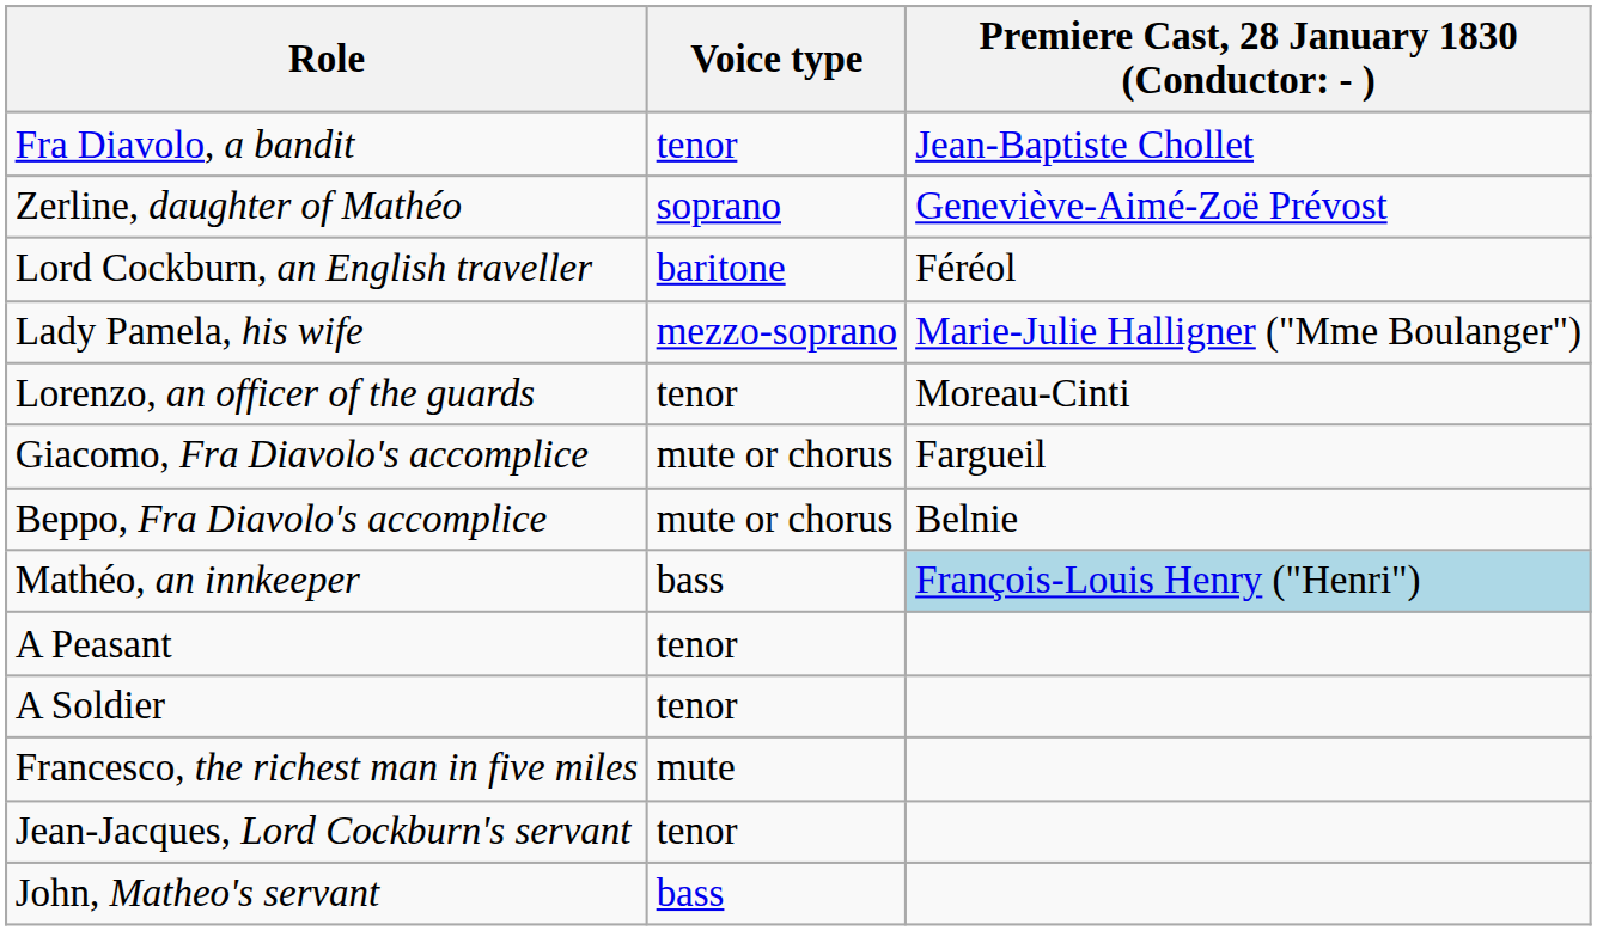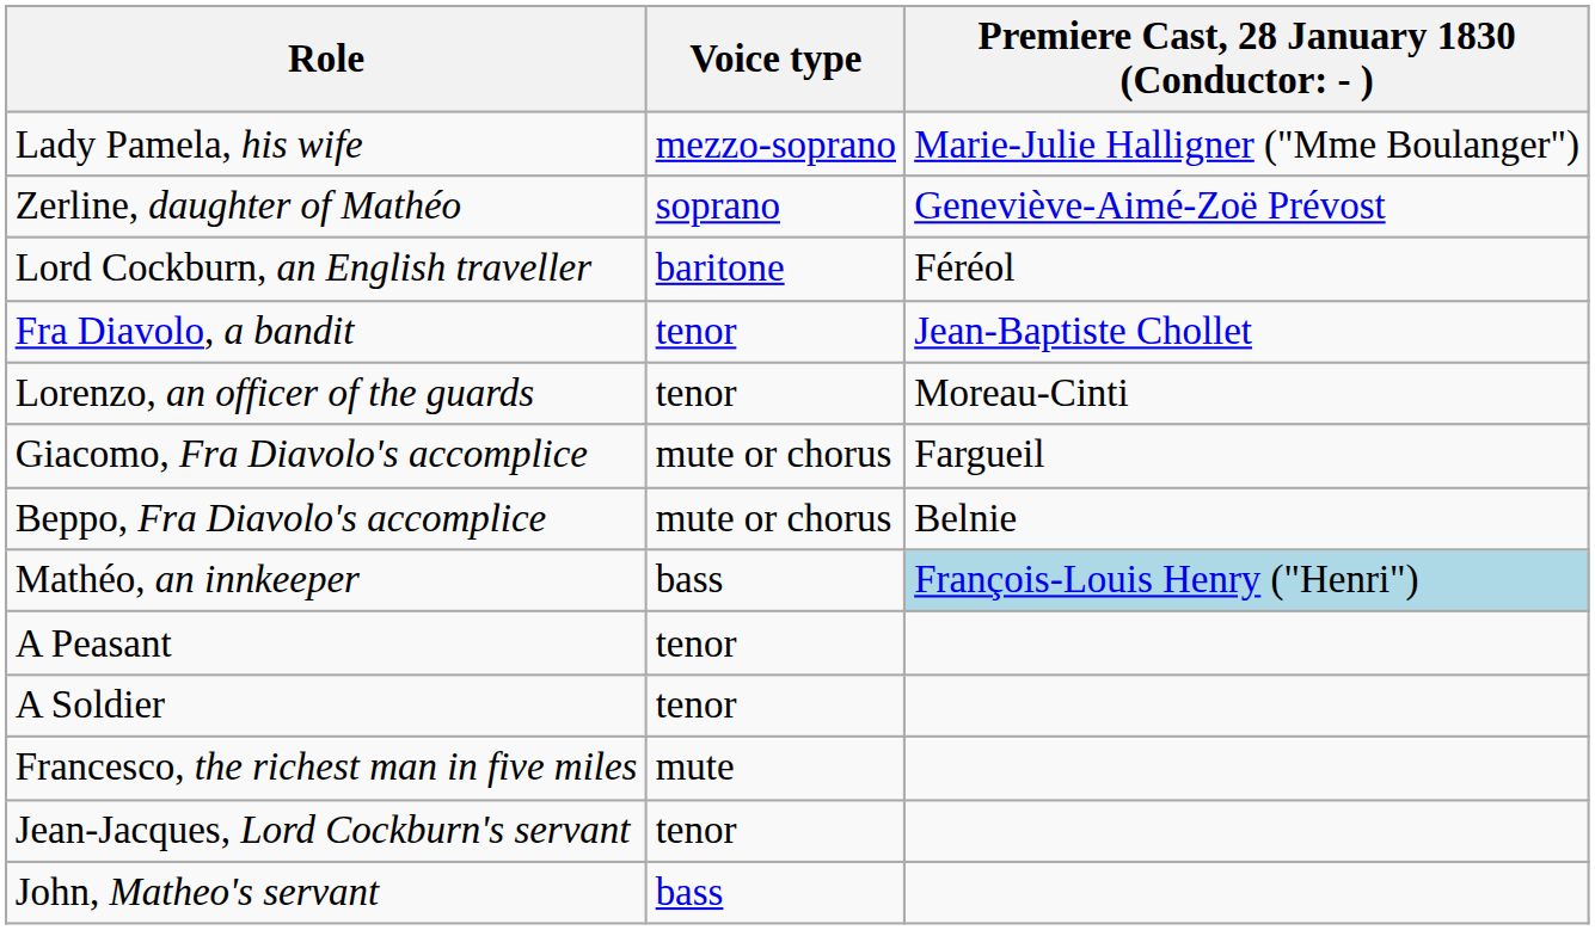 <table class="wikitable">
 <tr>
 <th>Role</th>
 <th>Voice type</th>
 <th>Premiere Cast, 28 January 1830<br>(Conductor: - )</th>
 </tr>
 <tr>
-<td><a href='#'>Fra Diavolo</a>, <em>a bandit </em></td>
-<td><a href='#'>tenor</a></td>
-<td><a href='#'>Jean-Baptiste Chollet</a></td>
+<td>Lady Pamela, <em>his wife</em></td>
+<td><a href='#'>mezzo-soprano</a></td>
+<td><a href='#'>Marie-Julie Halligner</a> ("Mme Boulanger")</td>
 </tr>
 <tr>
 <td>Zerline, <em>daughter of Mathéo</em></td>
 <td><a href='#'>soprano</a></td>
 <td><a href='#'>Geneviève-Aimé-Zoë Prévost</a></td>
 </tr>
 <tr>
 <td>Lord Cockburn, <em>an English traveller </em></td>
 <td><a href='#'>baritone</a></td>
 <td>Féréol</td>
 </tr>
 <tr>
-<td>Lady Pamela, <em>his wife</em></td>
-<td><a href='#'>mezzo-soprano</a></td>
-<td><a href='#'>Marie-Julie Halligner</a> ("Mme Boulanger")</td>
+<td><a href='#'>Fra Diavolo</a>, <em>a bandit </em></td>
+<td><a href='#'>tenor</a></td>
+<td><a href='#'>Jean-Baptiste Chollet</a></td>
 </tr>
 <tr>
 <td>Lorenzo, <em>an officer of the guards</em></td>
 <td>tenor</td>
 <td>Moreau-Cinti</td>
 </tr>
 <tr>
 <td>Giacomo, <em>Fra Diavolo's accomplice</em></td>
 <td>mute or chorus</td>
 <td>Fargueil</td>
 </tr>
 <tr>
 <td>Beppo, <em>Fra Diavolo's accomplice</em></td>
 <td>mute or chorus</td>
 <td>Belnie</td>
 </tr>
 <tr>
 <td>Mathéo, <em>an innkeeper</em></td>
 <td>bass</td>
 <td style="background: lightblue;"><a href='#'>François-Louis Henry</a> ("Henri")</td>
 </tr>
 <tr>
 <td>A Peasant</td>
 <td>tenor</td>
 <td></td>
 </tr>
 <tr>
 <td>A Soldier</td>
 <td>tenor</td>
 <td></td>
 </tr>
 <tr>
 <td>Francesco, <em>the richest man in five miles</em></td>
 <td>mute</td>
 <td></td>
 </tr>
 <tr>
 <td>Jean-Jacques, <em>Lord Cockburn's servant</em></td>
 <td>tenor</td>
 <td></td>
 </tr>
 <tr>
 <td>John, <em>Matheo's servant</em></td>
 <td><a href='#'>bass</a></td>
 <td></td>
 </tr>
 </table>
